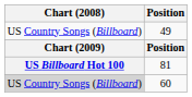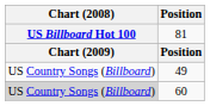 <table class="wikitable plainrowheaders sortable">
 <tr>
 <th scope="col">Chart (2008)</th>
+<th scope="col">Position</th>
+</tr>
+<tr>
+<th scope="row"><a href='#'>US <em>Billboard</em> Hot 100</a></th>
+<td align="center">81</td>
+</tr>
+<tr>
+<th scope="col">Chart (2009)</th>
 <th scope="col">Position</th>
 </tr>
 <tr>
 <td>US <a href='#'>Country Songs</a> (<em><a href='#'>Billboard</a></em>)</td>
 <td align="center">49</td>
 </tr>
 <tr>
-<th scope="col">Chart (2009)</th>
-<th scope="col">Position</th>
-</tr>
-<tr>
-<th scope="row"><a href='#'>US <em>Billboard</em> Hot 100</a></th>
-<td align="center">81</td>
-</tr>
-<tr>
 <td style="background: lightgrey;">US <a href='#'>Country Songs</a> (<em><a href='#'>Billboard</a></em>)</td>
 <td align="center">60</td>
 </tr>
 </table>
